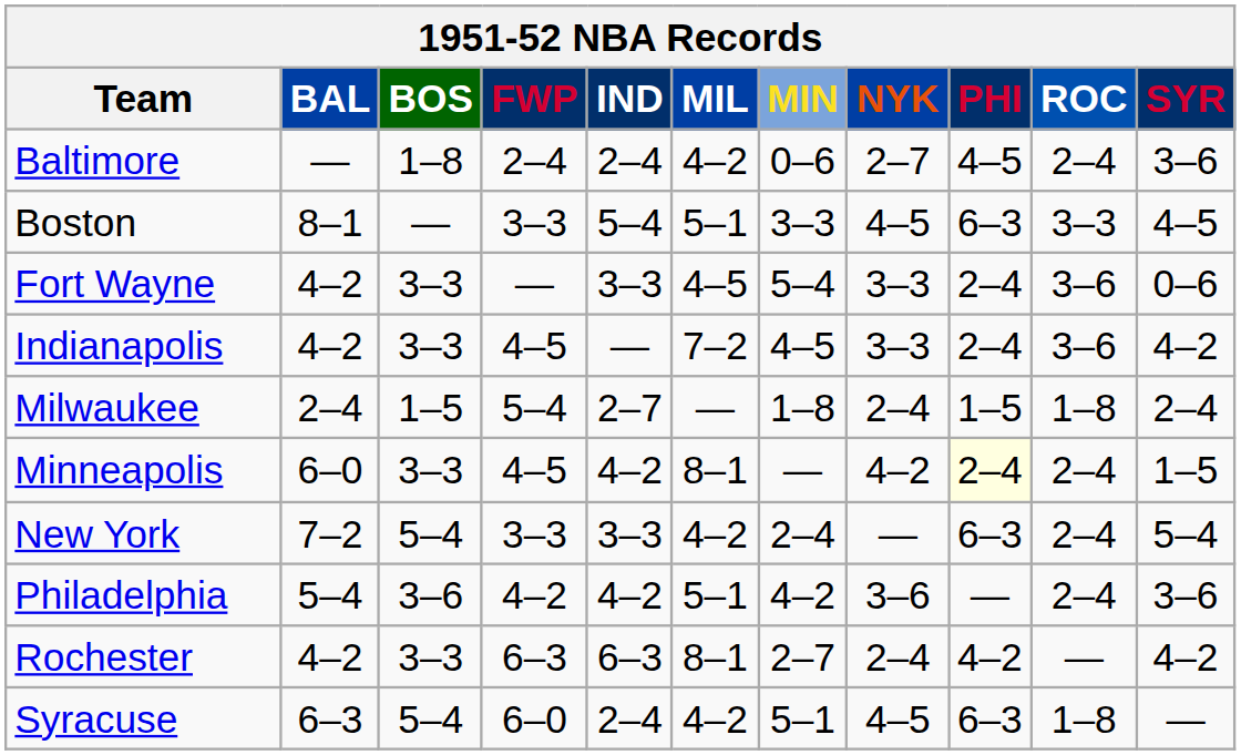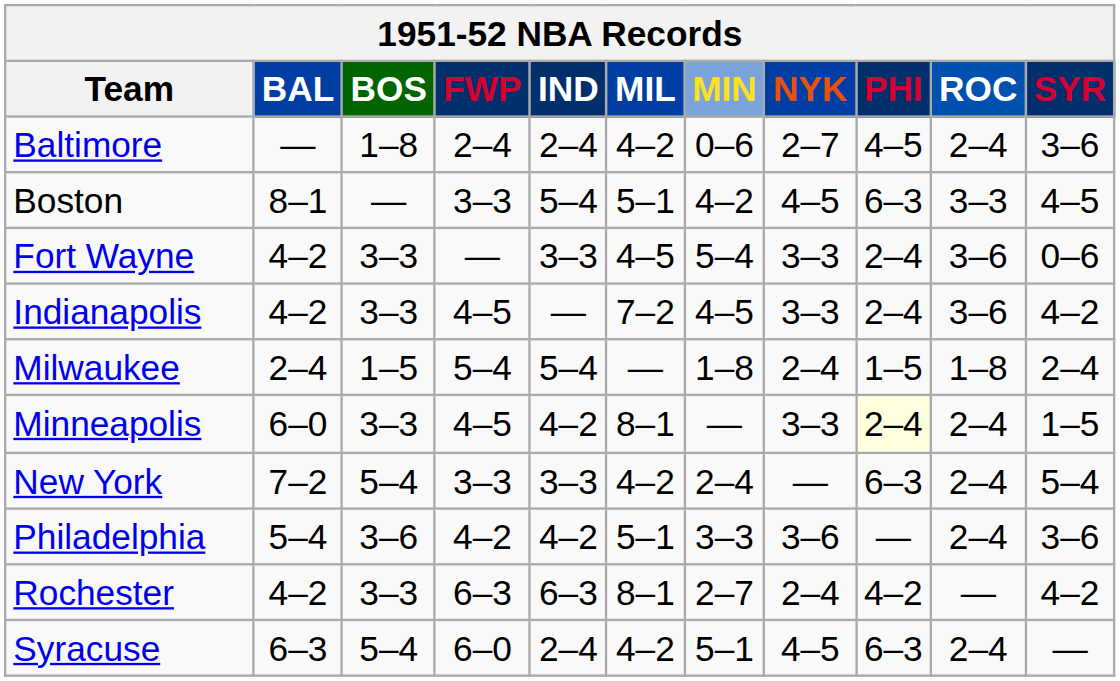 <table class="wikitable" style="font-size:95%; text-align:center;">
 <tr>
 <th colspan=11>1951-52 NBA Records</th>
 </tr>
 <tr>
 <th width=100>Team</th>
 <th style="background:#003EA4;color:#FFFFFF;width=35">BAL</th>
 <th style="background:#006400;color:#FFFFFF;width=35">BOS</th>
 <th style="background:#012F6B;color:#D40032;width=35">FWP</th>
 <th style="background:#012F6B;color:#FFFFFF;width=35">IND</th>
 <th style="background:#003EA4;color:#FFFFFF;width=35">MIL</th>
 <th style="background:#7BA4DB;color:#FBE122;width=35">MIN</th>
 <th style="background:#003EA4;color:#E85109;width=35">NYK</th>
 <th style="background:#012F6B;color:#D50033;width=35">PHI</th>
 <th style="background:#0050B0;color:#FFFFFF;width=35">ROC</th>
 <th style="background:#012F6B;color:#D50033;width=35">SYR</th>
 </tr>
 <tr>
 <td style="text-align:left;"><a href='#'>Baltimore</a></td>
 <td>—</td>
 <td>1–8</td>
 <td>2–4</td>
 <td>2–4</td>
 <td>4–2</td>
 <td>0–6</td>
 <td>2–7</td>
 <td>4–5</td>
 <td>2–4</td>
 <td>3–6</td>
 </tr>
 <tr>
 <td style="text-align:left;">Boston</td>
 <td>8–1</td>
 <td>—</td>
 <td>3–3</td>
 <td>5–4</td>
 <td>5–1</td>
-<td>3–3</td>
+<td>4–2</td>
 <td>4–5</td>
 <td>6–3</td>
 <td>3–3</td>
 <td>4–5</td>
 </tr>
 <tr>
 <td style="text-align:left;"><a href='#'>Fort Wayne</a></td>
 <td>4–2</td>
 <td>3–3</td>
 <td>—</td>
 <td>3–3</td>
 <td>4–5</td>
 <td>5–4</td>
 <td>3–3</td>
 <td>2–4</td>
 <td>3–6</td>
 <td>0–6</td>
 </tr>
 <tr>
 <td style="text-align:left;"><a href='#'>Indianapolis</a></td>
 <td>4–2</td>
 <td>3–3</td>
 <td>4–5</td>
 <td>—</td>
 <td>7–2</td>
 <td>4–5</td>
 <td>3–3</td>
 <td>2–4</td>
 <td>3–6</td>
 <td>4–2</td>
 </tr>
 <tr>
 <td style="text-align:left;"><a href='#'>Milwaukee</a></td>
 <td>2–4</td>
 <td>1–5</td>
 <td>5–4</td>
-<td>2–7</td>
+<td>5–4</td>
 <td>—</td>
 <td>1–8</td>
 <td>2–4</td>
 <td>1–5</td>
 <td>1–8</td>
 <td>2–4</td>
 </tr>
 <tr>
 <td style="text-align:left;"><a href='#'>Minneapolis</a></td>
 <td>6–0</td>
 <td>3–3</td>
 <td>4–5</td>
 <td>4–2</td>
 <td>8–1</td>
 <td>—</td>
-<td>4–2</td>
+<td>3–3</td>
 <td style="background: lightyellow;">2–4</td>
 <td>2–4</td>
 <td>1–5</td>
 </tr>
 <tr>
 <td style="text-align:left;"><a href='#'>New York</a></td>
 <td>7–2</td>
 <td>5–4</td>
 <td>3–3</td>
 <td>3–3</td>
 <td>4–2</td>
 <td>2–4</td>
 <td>—</td>
 <td>6–3</td>
 <td>2–4</td>
 <td>5–4</td>
 </tr>
 <tr>
 <td style="text-align:left;"><a href='#'>Philadelphia</a></td>
 <td>5–4</td>
 <td>3–6</td>
 <td>4–2</td>
 <td>4–2</td>
 <td>5–1</td>
-<td>4–2</td>
+<td>3–3</td>
 <td>3–6</td>
 <td>—</td>
 <td>2–4</td>
 <td>3–6</td>
 </tr>
 <tr>
 <td style="text-align:left;"><a href='#'>Rochester</a></td>
 <td>4–2</td>
 <td>3–3</td>
 <td>6–3</td>
 <td>6–3</td>
 <td>8–1</td>
 <td>2–7</td>
 <td>2–4</td>
 <td>4–2</td>
 <td>—</td>
 <td>4–2</td>
 </tr>
 <tr>
 <td style="text-align:left;"><a href='#'>Syracuse</a></td>
 <td>6–3</td>
 <td>5–4</td>
 <td>6–0</td>
 <td>2–4</td>
 <td>4–2</td>
 <td>5–1</td>
 <td>4–5</td>
 <td>6–3</td>
-<td>1–8</td>
+<td>2–4</td>
 <td>—</td>
 </tr>
 </table>
